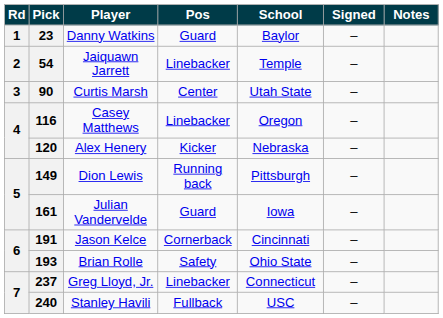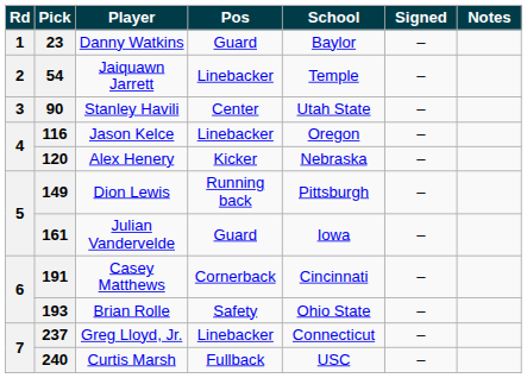 <table class="wikitable sortable sortable" style="width:60%; text-align: center;">
 <tr>
 <th style="background:#003b48; color:white; width:1%;">Rd</th>
 <th ! style="width:1%; background:#003b48; color:white;">Pick</th>
 <th ! style="width:15%; background:#003b48; color:white;">Player</th>
 <th ! style="width:5%; background:#003b48; color:white;">Pos</th>
 <th ! style="width:10%; background:#003b48; color:white;">School</th>
 <th ! style="width:10%; background:#003b48; color:white;">Signed</th>
 <th ! style="width:10%; background:#003b48; color:white;">Notes</th>
 </tr>
 <tr>
 <th>1</th>
 <th>23</th>
 <td><a href='#'>Danny Watkins</a></td>
 <td><a href='#'>Guard</a></td>
 <td><a href='#'>Baylor</a></td>
 <td style="text-align:center;">–</td>
 <td></td>
 </tr>
 <tr>
 <th>2</th>
 <th>54</th>
 <td><a href='#'>Jaiquawn Jarrett</a></td>
 <td><a href='#'>Linebacker</a></td>
 <td><a href='#'>Temple</a></td>
 <td style="text-align:center;">–</td>
 <td></td>
 </tr>
 <tr>
 <th>3</th>
 <th>90</th>
-<td><a href='#'>Curtis Marsh</a></td>
+<td><a href='#'>Stanley Havili</a></td>
 <td><a href='#'>Center</a></td>
 <td><a href='#'>Utah State</a></td>
 <td style="text-align:center;">–</td>
 <td style="text-align:center;"></td>
 </tr>
 <tr>
 <th rowspan="2">4</th>
 <th>116</th>
-<td><a href='#'>Casey Matthews</a></td>
+<td><a href='#'>Jason Kelce</a></td>
 <td><a href='#'>Linebacker</a></td>
 <td><a href='#'>Oregon</a></td>
 <td style="text-align:center;">–</td>
 <td style="text-align:center;"></td>
 </tr>
 <tr>
 <th>120</th>
 <td><a href='#'>Alex Henery</a></td>
 <td><a href='#'>Kicker</a></td>
 <td><a href='#'>Nebraska</a></td>
 <td style="text-align:center;">–</td>
 <td></td>
 </tr>
 <tr>
 <th rowspan="2">5</th>
 <th>149</th>
 <td><a href='#'>Dion Lewis</a></td>
 <td><a href='#'>Running back</a></td>
 <td><a href='#'>Pittsburgh</a></td>
 <td style="text-align:center;">–</td>
 <td style="text-align:center;"></td>
 </tr>
 <tr>
 <th>161</th>
 <td><a href='#'>Julian Vandervelde</a></td>
 <td><a href='#'>Guard</a></td>
 <td><a href='#'>Iowa</a></td>
 <td style="text-align:center;">–</td>
 <td></td>
 </tr>
 <tr>
 <th rowspan="2">6</th>
 <th>191</th>
-<td><a href='#'>Jason Kelce</a></td>
+<td><a href='#'>Casey Matthews</a></td>
 <td><a href='#'>Cornerback</a></td>
 <td><a href='#'>Cincinnati</a></td>
 <td style="text-align:center;">–</td>
 <td style="text-align:center;"> </td>
 </tr>
 <tr>
 <th>193</th>
 <td><a href='#'>Brian Rolle</a></td>
 <td><a href='#'>Safety</a></td>
 <td><a href='#'>Ohio State</a></td>
 <td style="text-align:center;">–</td>
 <td style="text-align:center;"></td>
 </tr>
 <tr>
 <th rowspan="2">7</th>
 <th>237</th>
 <td><a href='#'>Greg Lloyd, Jr.</a></td>
 <td><a href='#'>Linebacker</a></td>
 <td><a href='#'>Connecticut</a></td>
 <td style="text-align:center;">–</td>
 <td style="text-align:center;"> </td>
 </tr>
 <tr>
 <th>240</th>
-<td><a href='#'>Stanley Havili</a></td>
+<td><a href='#'>Curtis Marsh</a></td>
 <td><a href='#'>Fullback</a></td>
 <td><a href='#'>USC</a></td>
 <td style="text-align:center;">–</td>
 <td style="text-align:center;"></td>
 </tr>
 </table>
